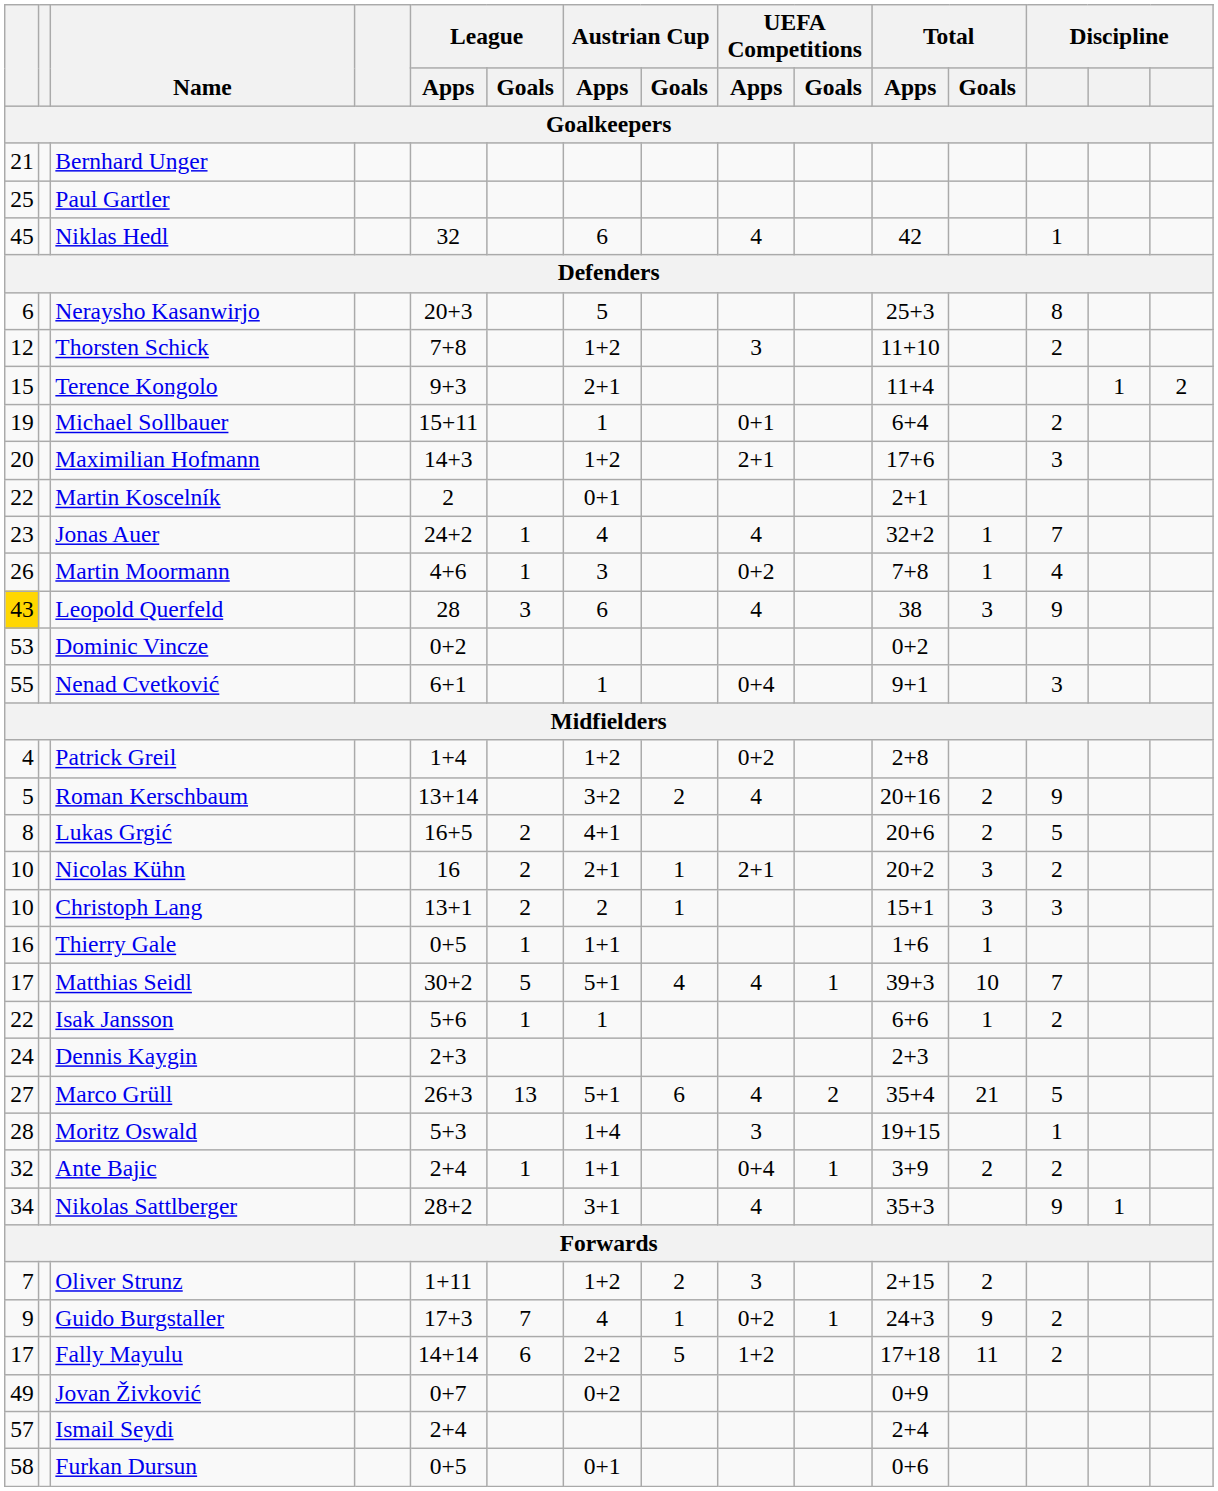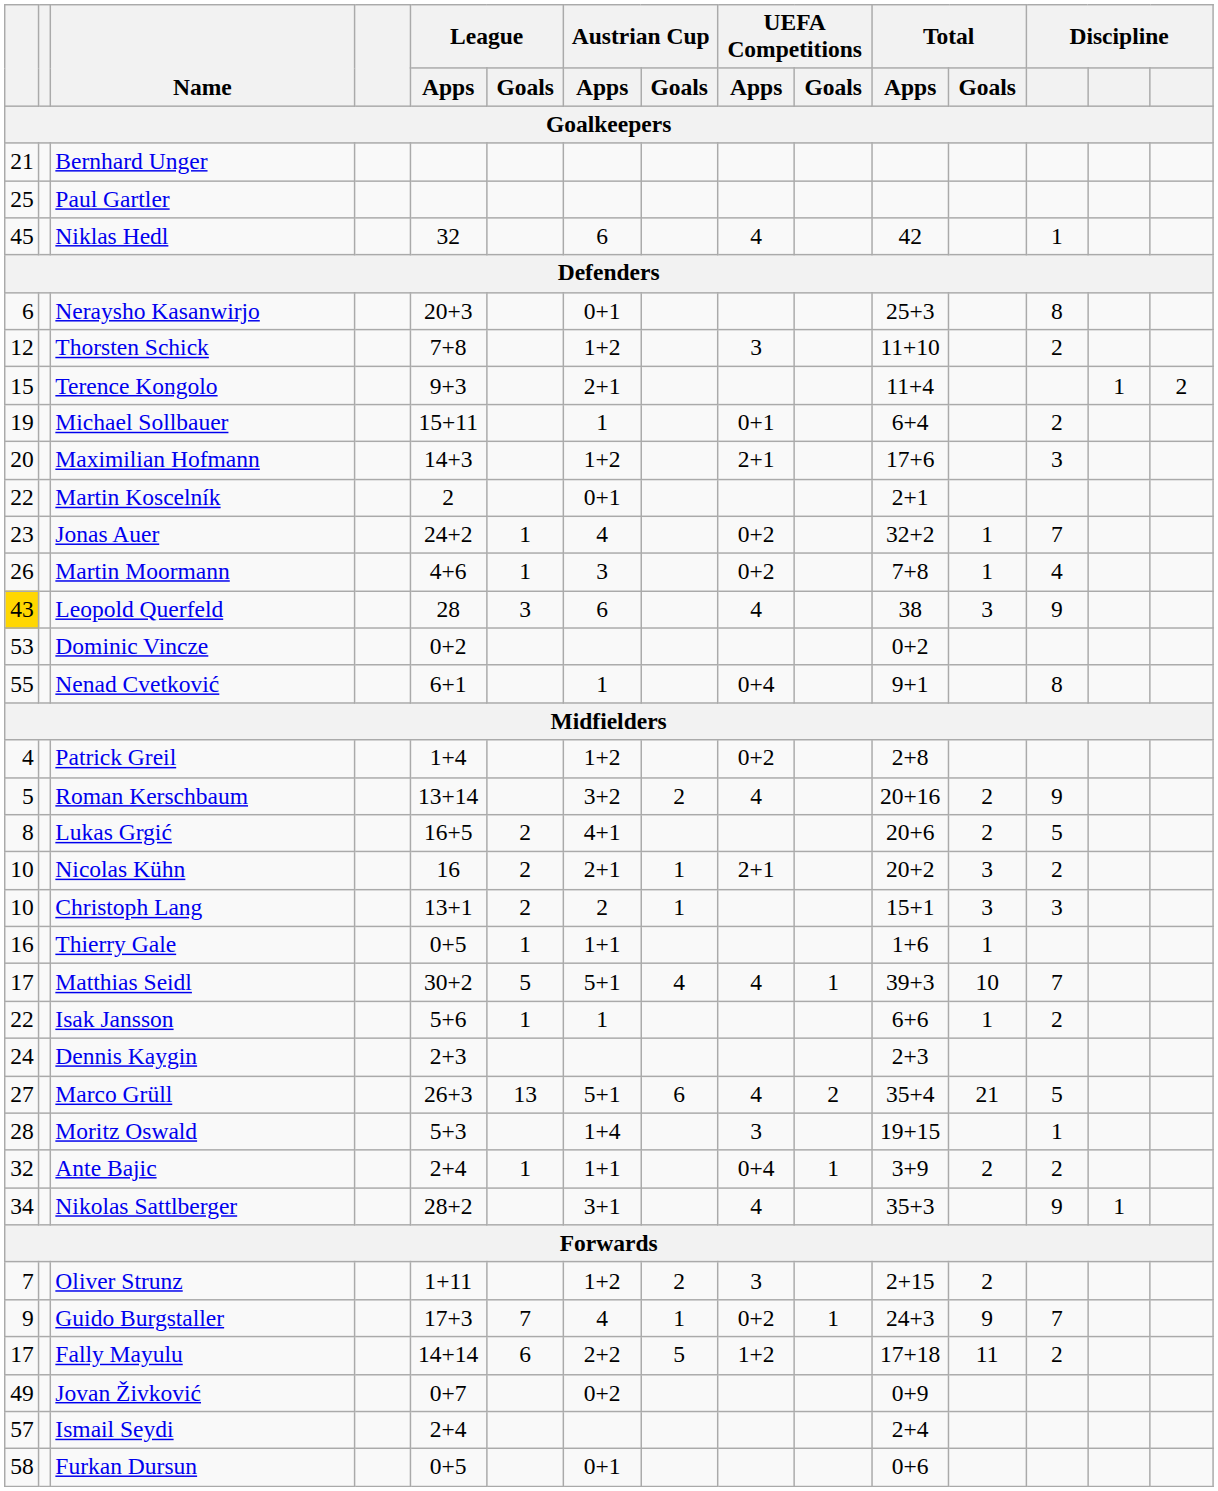 <table class="wikitable" style="text-align:center">
 <tr>
 <th rowspan="2" valign="bottom"></th>
 <th rowspan="2" valign="bottom"></th>
 <th rowspan="2" valign="bottom" width="200">Name</th>
 <th rowspan="2" valign="bottom" width="30"></th>
 <th colspan="2">League</th>
 <th colspan="2">Austrian Cup</th>
 <th colspan="2">UEFA Competitions</th>
 <th colspan="2">Total</th>
 <th colspan="3">Discipline</th>
 </tr>
 <tr>
 <th width="45">Apps</th>
 <th width="45">Goals</th>
 <th width="45">Apps</th>
 <th width="45">Goals</th>
 <th width="45">Apps</th>
 <th width="45">Goals</th>
 <th width="45">Apps</th>
 <th width="45">Goals</th>
 <th width="35"></th>
 <th width="35"></th>
 <th width="35"></th>
 </tr>
 <tr>
 <th colspan=20>Goalkeepers</th>
 </tr>
 <tr>
 <td align="right">21</td>
 <td></td>
 <td align="left"><a href='#'>Bernhard Unger</a></td>
 <td></td>
 <td></td>
 <td></td>
 <td></td>
 <td></td>
 <td></td>
 <td></td>
 <td></td>
 <td></td>
 <td></td>
 <td></td>
 <td></td>
 </tr>
 <tr>
 <td align="right">25</td>
 <td></td>
 <td align="left"><a href='#'>Paul Gartler</a></td>
 <td></td>
 <td></td>
 <td></td>
 <td></td>
 <td></td>
 <td></td>
 <td></td>
 <td></td>
 <td></td>
 <td></td>
 <td></td>
 <td></td>
 </tr>
 <tr>
 <td align="right">45</td>
 <td></td>
 <td align="left"><a href='#'>Niklas Hedl</a></td>
 <td></td>
 <td>32</td>
 <td></td>
 <td>6</td>
 <td></td>
 <td>4</td>
 <td></td>
 <td>42</td>
 <td></td>
 <td>1</td>
 <td></td>
 <td></td>
 </tr>
 <tr>
 <th colspan=20>Defenders</th>
 </tr>
 <tr>
 <td align="right">6</td>
 <td></td>
 <td align="left"><a href='#'>Neraysho Kasanwirjo</a></td>
 <td></td>
 <td>20+3</td>
 <td></td>
-<td>5</td>
+<td>0+1</td>
 <td></td>
 <td></td>
 <td></td>
 <td>25+3</td>
 <td></td>
 <td>8</td>
 <td></td>
 <td></td>
 </tr>
 <tr>
 <td align="right">12</td>
 <td></td>
 <td align="left"><a href='#'>Thorsten Schick</a></td>
 <td></td>
 <td>7+8</td>
 <td></td>
 <td>1+2</td>
 <td></td>
 <td>3</td>
 <td></td>
 <td>11+10</td>
 <td></td>
 <td>2</td>
 <td></td>
 <td></td>
 </tr>
 <tr>
 <td align="right">15</td>
 <td></td>
 <td align="left"><a href='#'>Terence Kongolo</a></td>
 <td></td>
 <td>9+3</td>
 <td></td>
 <td>2+1</td>
 <td></td>
 <td></td>
 <td></td>
 <td>11+4</td>
 <td></td>
 <td></td>
 <td>1</td>
 <td>2</td>
 </tr>
 <tr>
 <td align="right">19</td>
 <td></td>
 <td align="left"><a href='#'>Michael Sollbauer</a></td>
 <td></td>
 <td>15+11</td>
 <td></td>
 <td>1</td>
 <td></td>
 <td>0+1</td>
 <td></td>
 <td>6+4</td>
 <td></td>
 <td>2</td>
 <td></td>
 <td></td>
 </tr>
 <tr>
 <td align="right">20</td>
 <td></td>
 <td align="left"><a href='#'>Maximilian Hofmann</a></td>
 <td></td>
 <td>14+3</td>
 <td></td>
 <td>1+2</td>
 <td></td>
 <td>2+1</td>
 <td></td>
 <td>17+6</td>
 <td></td>
 <td>3</td>
 <td></td>
 <td></td>
 </tr>
 <tr>
 <td align="right">22</td>
 <td></td>
 <td align="left"><a href='#'>Martin Koscelník</a></td>
 <td></td>
 <td>2</td>
 <td></td>
 <td>0+1</td>
 <td></td>
 <td></td>
 <td></td>
 <td>2+1</td>
 <td></td>
 <td></td>
 <td></td>
 <td></td>
 </tr>
 <tr>
 <td align="right">23</td>
 <td></td>
 <td align="left"><a href='#'>Jonas Auer</a></td>
 <td></td>
 <td>24+2</td>
 <td>1</td>
 <td>4</td>
 <td></td>
-<td>4</td>
+<td>0+2</td>
 <td></td>
 <td>32+2</td>
 <td>1</td>
 <td>7</td>
 <td></td>
 <td></td>
 </tr>
 <tr>
 <td align="right">26</td>
 <td></td>
 <td align="left"><a href='#'>Martin Moormann</a></td>
 <td></td>
 <td>4+6</td>
 <td>1</td>
 <td>3</td>
 <td></td>
 <td>0+2</td>
 <td></td>
 <td>7+8</td>
 <td>1</td>
 <td>4</td>
 <td></td>
 <td></td>
 </tr>
 <tr>
 <td align="right" style="background: gold;">43</td>
 <td></td>
 <td align="left"><a href='#'>Leopold Querfeld</a></td>
 <td></td>
 <td>28</td>
 <td>3</td>
 <td>6</td>
 <td></td>
 <td>4</td>
 <td></td>
 <td>38</td>
 <td>3</td>
 <td>9</td>
 <td></td>
 <td></td>
 </tr>
 <tr>
 <td align="right">53</td>
 <td></td>
 <td align="left"><a href='#'>Dominic Vincze</a></td>
 <td></td>
 <td>0+2</td>
 <td></td>
 <td></td>
 <td></td>
 <td></td>
 <td></td>
 <td>0+2</td>
 <td></td>
 <td></td>
 <td></td>
 <td></td>
 </tr>
 <tr>
 <td align="right">55</td>
 <td></td>
 <td align="left"><a href='#'>Nenad Cvetković</a></td>
 <td></td>
 <td>6+1</td>
 <td></td>
 <td>1</td>
 <td></td>
 <td>0+4</td>
 <td></td>
 <td>9+1</td>
 <td></td>
-<td>3</td>
+<td>8</td>
 <td></td>
 <td></td>
 </tr>
 <tr>
 <th colspan=20>Midfielders</th>
 </tr>
 <tr>
 <td align="right">4</td>
 <td></td>
 <td align="left"><a href='#'>Patrick Greil</a></td>
 <td></td>
 <td>1+4</td>
 <td></td>
 <td>1+2</td>
 <td></td>
 <td>0+2</td>
 <td></td>
 <td>2+8</td>
 <td></td>
 <td></td>
 <td></td>
 <td></td>
 </tr>
 <tr>
 <td align="right">5</td>
 <td></td>
 <td align="left"><a href='#'>Roman Kerschbaum</a></td>
 <td></td>
 <td>13+14</td>
 <td></td>
 <td>3+2</td>
 <td>2</td>
 <td>4</td>
 <td></td>
 <td>20+16</td>
 <td>2</td>
 <td>9</td>
 <td></td>
 <td></td>
 </tr>
 <tr>
 <td align="right">8</td>
 <td></td>
 <td align="left"><a href='#'>Lukas Grgić</a></td>
 <td></td>
 <td>16+5</td>
 <td>2</td>
 <td>4+1</td>
 <td></td>
 <td></td>
 <td></td>
 <td>20+6</td>
 <td>2</td>
 <td>5</td>
 <td></td>
 <td></td>
 </tr>
 <tr>
 <td align="right">10</td>
 <td></td>
 <td align="left"><a href='#'>Nicolas Kühn</a></td>
 <td></td>
 <td>16</td>
 <td>2</td>
 <td>2+1</td>
 <td>1</td>
 <td>2+1</td>
 <td></td>
 <td>20+2</td>
 <td>3</td>
 <td>2</td>
 <td></td>
 <td></td>
 </tr>
 <tr>
 <td align="right">10</td>
 <td></td>
 <td align="left"><a href='#'>Christoph Lang</a></td>
 <td></td>
 <td>13+1</td>
 <td>2</td>
 <td>2</td>
 <td>1</td>
 <td></td>
 <td></td>
 <td>15+1</td>
 <td>3</td>
 <td>3</td>
 <td></td>
 <td></td>
 </tr>
 <tr>
 <td align="right">16</td>
 <td></td>
 <td align="left"><a href='#'>Thierry Gale</a></td>
 <td></td>
 <td>0+5</td>
 <td>1</td>
 <td>1+1</td>
 <td></td>
 <td></td>
 <td></td>
 <td>1+6</td>
 <td>1</td>
 <td></td>
 <td></td>
 <td></td>
 </tr>
 <tr>
 <td align="right">17</td>
 <td></td>
 <td align="left"><a href='#'>Matthias Seidl</a></td>
 <td></td>
 <td>30+2</td>
 <td>5</td>
 <td>5+1</td>
 <td>4</td>
 <td>4</td>
 <td>1</td>
 <td>39+3</td>
 <td>10</td>
 <td>7</td>
 <td></td>
 <td></td>
 </tr>
 <tr>
 <td align="right">22</td>
 <td></td>
 <td align="left"><a href='#'>Isak Jansson</a></td>
 <td></td>
 <td>5+6</td>
 <td>1</td>
 <td>1</td>
 <td></td>
 <td></td>
 <td></td>
 <td>6+6</td>
 <td>1</td>
 <td>2</td>
 <td></td>
 <td></td>
 </tr>
 <tr>
 <td align="right">24</td>
 <td></td>
 <td align="left"><a href='#'>Dennis Kaygin</a></td>
 <td></td>
 <td>2+3</td>
 <td></td>
 <td></td>
 <td></td>
 <td></td>
 <td></td>
 <td>2+3</td>
 <td></td>
 <td></td>
 <td></td>
 <td></td>
 </tr>
 <tr>
 <td align="right">27</td>
 <td></td>
 <td align="left"><a href='#'>Marco Grüll</a></td>
 <td></td>
 <td>26+3</td>
 <td>13</td>
 <td>5+1</td>
 <td>6</td>
 <td>4</td>
 <td>2</td>
 <td>35+4</td>
 <td>21</td>
 <td>5</td>
 <td></td>
 <td></td>
 </tr>
 <tr>
 <td align="right">28</td>
 <td></td>
 <td align="left"><a href='#'>Moritz Oswald</a></td>
 <td></td>
 <td>5+3</td>
 <td></td>
 <td>1+4</td>
 <td></td>
 <td>3</td>
 <td></td>
 <td>19+15</td>
 <td></td>
 <td>1</td>
 <td></td>
 <td></td>
 </tr>
 <tr>
 <td align="right">32</td>
 <td></td>
 <td align="left"><a href='#'>Ante Bajic</a></td>
 <td></td>
 <td>2+4</td>
 <td>1</td>
 <td>1+1</td>
 <td></td>
 <td>0+4</td>
 <td>1</td>
 <td>3+9</td>
 <td>2</td>
 <td>2</td>
 <td></td>
 <td></td>
 </tr>
 <tr>
 <td align="right">34</td>
 <td></td>
 <td align="left"><a href='#'>Nikolas Sattlberger</a></td>
 <td></td>
 <td>28+2</td>
 <td></td>
 <td>3+1</td>
 <td></td>
 <td>4</td>
 <td></td>
 <td>35+3</td>
 <td></td>
 <td>9</td>
 <td>1</td>
 <td></td>
 </tr>
 <tr>
 <th colspan=20>Forwards</th>
 </tr>
 <tr>
 <td align="right">7</td>
 <td></td>
 <td align="left"><a href='#'>Oliver Strunz</a></td>
 <td></td>
 <td>1+11</td>
 <td></td>
 <td>1+2</td>
 <td>2</td>
 <td>3</td>
 <td></td>
 <td>2+15</td>
 <td>2</td>
 <td></td>
 <td></td>
 <td></td>
 </tr>
 <tr>
 <td align="right">9</td>
 <td></td>
 <td align="left"><a href='#'>Guido Burgstaller</a></td>
 <td></td>
 <td>17+3</td>
 <td>7</td>
 <td>4</td>
 <td>1</td>
 <td>0+2</td>
 <td>1</td>
 <td>24+3</td>
 <td>9</td>
-<td>2</td>
+<td>7</td>
 <td></td>
 <td></td>
 </tr>
 <tr>
 <td align="right">17</td>
 <td></td>
 <td align="left"><a href='#'>Fally Mayulu</a></td>
 <td></td>
 <td>14+14</td>
 <td>6</td>
 <td>2+2</td>
 <td>5</td>
 <td>1+2</td>
 <td></td>
 <td>17+18</td>
 <td>11</td>
 <td>2</td>
 <td></td>
 <td></td>
 </tr>
 <tr>
 <td align="right">49</td>
 <td></td>
 <td align="left"><a href='#'>Jovan Živković</a></td>
 <td></td>
 <td>0+7</td>
 <td></td>
 <td>0+2</td>
 <td></td>
 <td></td>
 <td></td>
 <td>0+9</td>
 <td></td>
 <td></td>
 <td></td>
 <td></td>
 </tr>
 <tr>
 <td align="right">57</td>
 <td></td>
 <td align="left"><a href='#'>Ismail Seydi</a></td>
 <td></td>
 <td>2+4</td>
 <td></td>
 <td></td>
 <td></td>
 <td></td>
 <td></td>
 <td>2+4</td>
 <td></td>
 <td></td>
 <td></td>
 <td></td>
 </tr>
 <tr>
 <td align="right">58</td>
 <td></td>
 <td align="left"><a href='#'>Furkan Dursun</a></td>
 <td></td>
 <td>0+5</td>
 <td></td>
 <td>0+1</td>
 <td></td>
 <td></td>
 <td></td>
 <td>0+6</td>
 <td></td>
 <td></td>
 <td></td>
 <td></td>
 </tr>
 </table>
